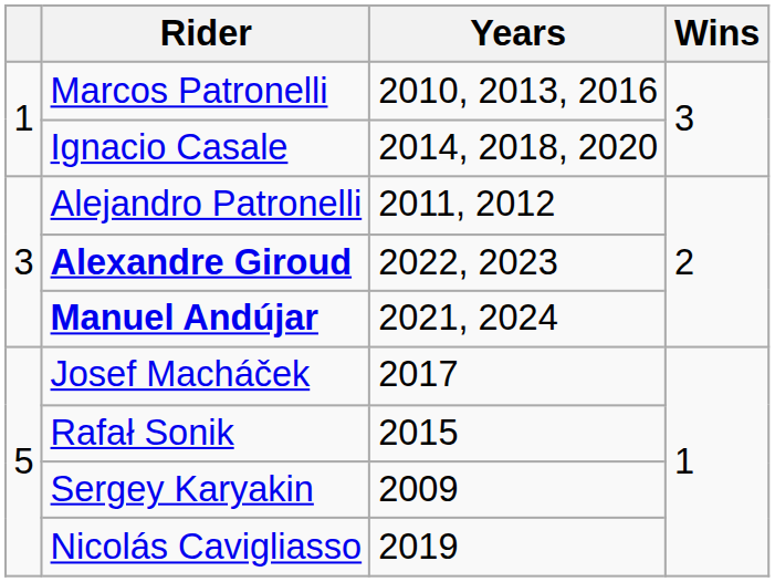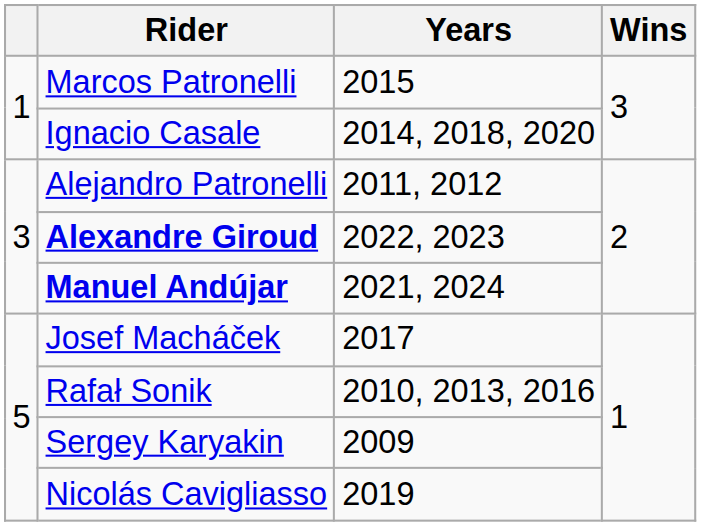 <table class="wikitable">
 <tr>
 <th></th>
 <th>Rider</th>
 <th>Years</th>
 <th>Wins</th>
 </tr>
 <tr>
 <td rowspan=2>1</td>
 <td> <a href='#'>Marcos Patronelli</a></td>
-<td>2010, 2013, 2016</td>
+<td>2015</td>
 <td rowspan=2>3</td>
 </tr>
 <tr>
 <td> <a href='#'>Ignacio Casale</a></td>
 <td>2014, 2018, 2020</td>
 </tr>
 <tr>
 <td rowspan=3>3</td>
 <td> <a href='#'>Alejandro Patronelli</a></td>
 <td>2011, 2012</td>
 <td rowspan=3>2</td>
 </tr>
 <tr>
 <td> <strong><a href='#'>Alexandre Giroud</a></strong></td>
 <td>2022, 2023</td>
 </tr>
 <tr>
 <td> <strong><a href='#'>Manuel Andújar</a></strong></td>
 <td>2021, 2024</td>
 </tr>
 <tr>
 <td rowspan="4">5</td>
 <td> <a href='#'>Josef Macháček</a></td>
 <td>2017</td>
 <td rowspan="4">1</td>
 </tr>
 <tr>
 <td> <a href='#'>Rafał Sonik</a></td>
-<td>2015</td>
+<td>2010, 2013, 2016</td>
 </tr>
 <tr>
 <td> <a href='#'>Sergey Karyakin</a></td>
 <td>2009</td>
 </tr>
 <tr>
 <td> <a href='#'>Nicolás Cavigliasso</a></td>
 <td>2019</td>
 </tr>
 </table>
